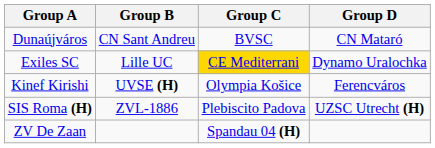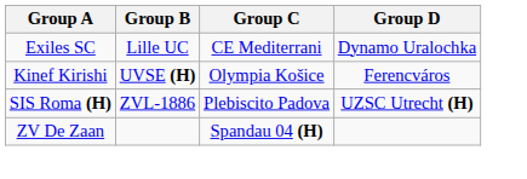 <table class="wikitable" style="text-align:center;">
 <tr>
 <th>Group A</th>
 <th>Group B</th>
 <th>Group C</th>
 <th>Group D</th>
 </tr>
 <tr>
-<td> <a href='#'>Dunaújváros</a></td>
-<td> <a href='#'>CN Sant Andreu</a></td>
-<td> <a href='#'>BVSC</a></td>
-<td> <a href='#'>CN Mataró</a></td>
-</tr>
-<tr>
 <td> <a href='#'>Exiles SC</a></td>
 <td> <a href='#'>Lille UC</a></td>
-<td style="background: gold;"> <a href='#'>CE Mediterrani</a></td>
+<td> <a href='#'>CE Mediterrani</a></td>
 <td> <a href='#'>Dynamo Uralochka</a></td>
 </tr>
 <tr>
 <td> <a href='#'>Kinef Kirishi</a></td>
 <td> <a href='#'>UVSE</a> <strong>(H)</strong></td>
 <td> <a href='#'>Olympia Košice</a></td>
 <td> <a href='#'>Ferencváros</a></td>
 </tr>
 <tr>
 <td> <a href='#'>SIS Roma</a> <strong>(H)</strong></td>
 <td> <a href='#'>ZVL-1886</a></td>
 <td> <a href='#'>Plebiscito Padova</a></td>
 <td> <a href='#'>UZSC Utrecht</a> <strong>(H)</strong></td>
 </tr>
 <tr>
 <td> <a href='#'>ZV De Zaan</a></td>
 <td></td>
 <td> <a href='#'>Spandau 04</a> <strong>(H)</strong></td>
 <td></td>
 </tr>
 </table>
